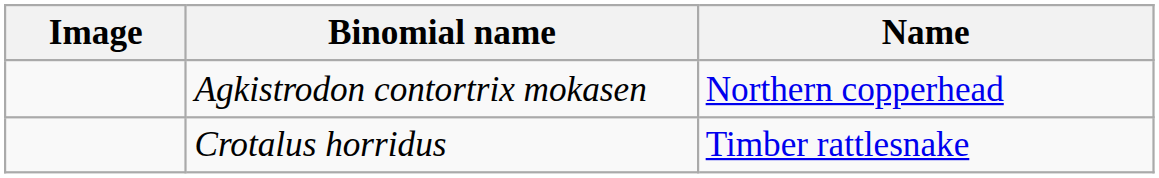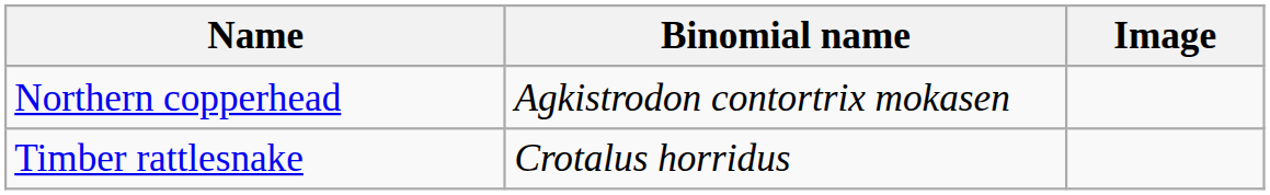 <table class="wikitable">
 <tr>
+<th width="200">Name</th>
+<th width="225">Binomial name</th>
 <th width="75">Image</th>
-<th width="225">Binomial name</th>
-<th width="200">Name</th>
 </tr>
 <tr>
+<td><a href='#'>Northern copperhead</a></td>
+<td><em>Agkistrodon contortrix mokasen</em></td>
 <td></td>
-<td><em>Agkistrodon contortrix mokasen</em></td>
-<td><a href='#'>Northern copperhead</a></td>
 </tr>
 <tr>
+<td><a href='#'>Timber rattlesnake</a></td>
+<td><em>Crotalus horridus</em></td>
 <td></td>
-<td><em>Crotalus horridus</em></td>
-<td><a href='#'>Timber rattlesnake</a></td>
 </tr>
 </table>
